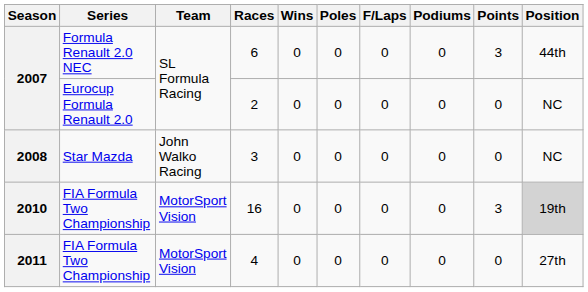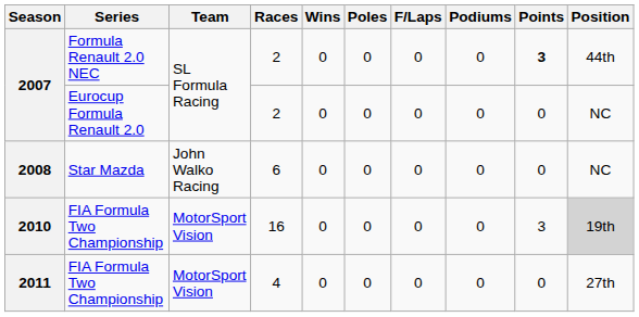 <table class="wikitable" style="font-size: 90%; text-align:center">
 <tr>
 <th>Season</th>
 <th>Series</th>
 <th>Team</th>
 <th>Races</th>
 <th>Wins</th>
 <th>Poles</th>
 <th>F/Laps</th>
 <th>Podiums</th>
 <th>Points</th>
 <th>Position</th>
 </tr>
 <tr>
 <th rowspan=2>2007</th>
 <td align=left><a href='#'>Formula Renault 2.0 NEC</a></td>
 <td align=left rowspan=2>SL Formula Racing</td>
-<td>6</td>
+<td>2</td>
 <td>0</td>
 <td>0</td>
 <td>0</td>
 <td>0</td>
-<td>3</td>
+<td><strong>3</strong></td>
 <td>44th</td>
 </tr>
 <tr>
 <td align=left><a href='#'>Eurocup Formula Renault 2.0</a></td>
 <td>2</td>
 <td>0</td>
 <td>0</td>
 <td>0</td>
 <td>0</td>
 <td>0</td>
 <td>NC</td>
 </tr>
 <tr>
 <th>2008</th>
 <td align=left><a href='#'>Star Mazda</a></td>
 <td align=left>John Walko Racing</td>
-<td>3</td>
+<td>6</td>
 <td>0</td>
 <td>0</td>
 <td>0</td>
 <td>0</td>
 <td>0</td>
 <td>NC</td>
 </tr>
 <tr>
 <th>2010</th>
 <td align=left><a href='#'>FIA Formula Two Championship</a></td>
 <td align=left><a href='#'>MotorSport Vision</a></td>
 <td>16</td>
 <td>0</td>
 <td>0</td>
 <td>0</td>
 <td>0</td>
 <td>3</td>
 <td style="background: lightgrey;">19th</td>
 </tr>
 <tr>
 <th>2011</th>
 <td align=left><a href='#'>FIA Formula Two Championship</a></td>
 <td align=left><a href='#'>MotorSport Vision</a></td>
 <td>4</td>
 <td>0</td>
 <td>0</td>
 <td>0</td>
 <td>0</td>
 <td>0</td>
 <td>27th</td>
 </tr>
 </table>
